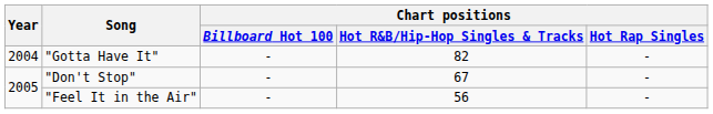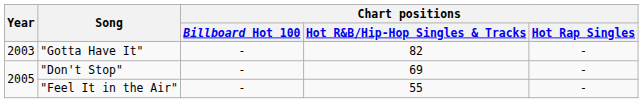 <table class="wikitable">
 <tr>
 <th rowspan="2">Year</th>
 <th rowspan="2">Song</th>
 <th colspan="3">Chart positions</th>
 </tr>
 <tr>
 <th><a href='#'><em>Billboard</em> Hot 100</a></th>
 <th><a href='#'>Hot R&B/Hip-Hop Singles & Tracks</a></th>
 <th><a href='#'>Hot Rap Singles</a></th>
 </tr>
 <tr>
-<td>2004</td>
+<td>2003</td>
 <td>"Gotta Have It"</td>
 <td style="text-align:center;">-</td>
 <td style="text-align:center;">82</td>
 <td style="text-align:center;">-</td>
 </tr>
 <tr>
 <td rowspan="2">2005</td>
 <td>"Don't Stop"</td>
 <td style="text-align:center;">-</td>
-<td style="text-align:center;">67</td>
+<td style="text-align:center;">69</td>
 <td style="text-align:center;">-</td>
 </tr>
 <tr>
 <td>"Feel It in the Air"</td>
 <td style="text-align:center;">-</td>
-<td style="text-align:center;">56</td>
+<td style="text-align:center;">55</td>
 <td style="text-align:center;">-</td>
 </tr>
 </table>
